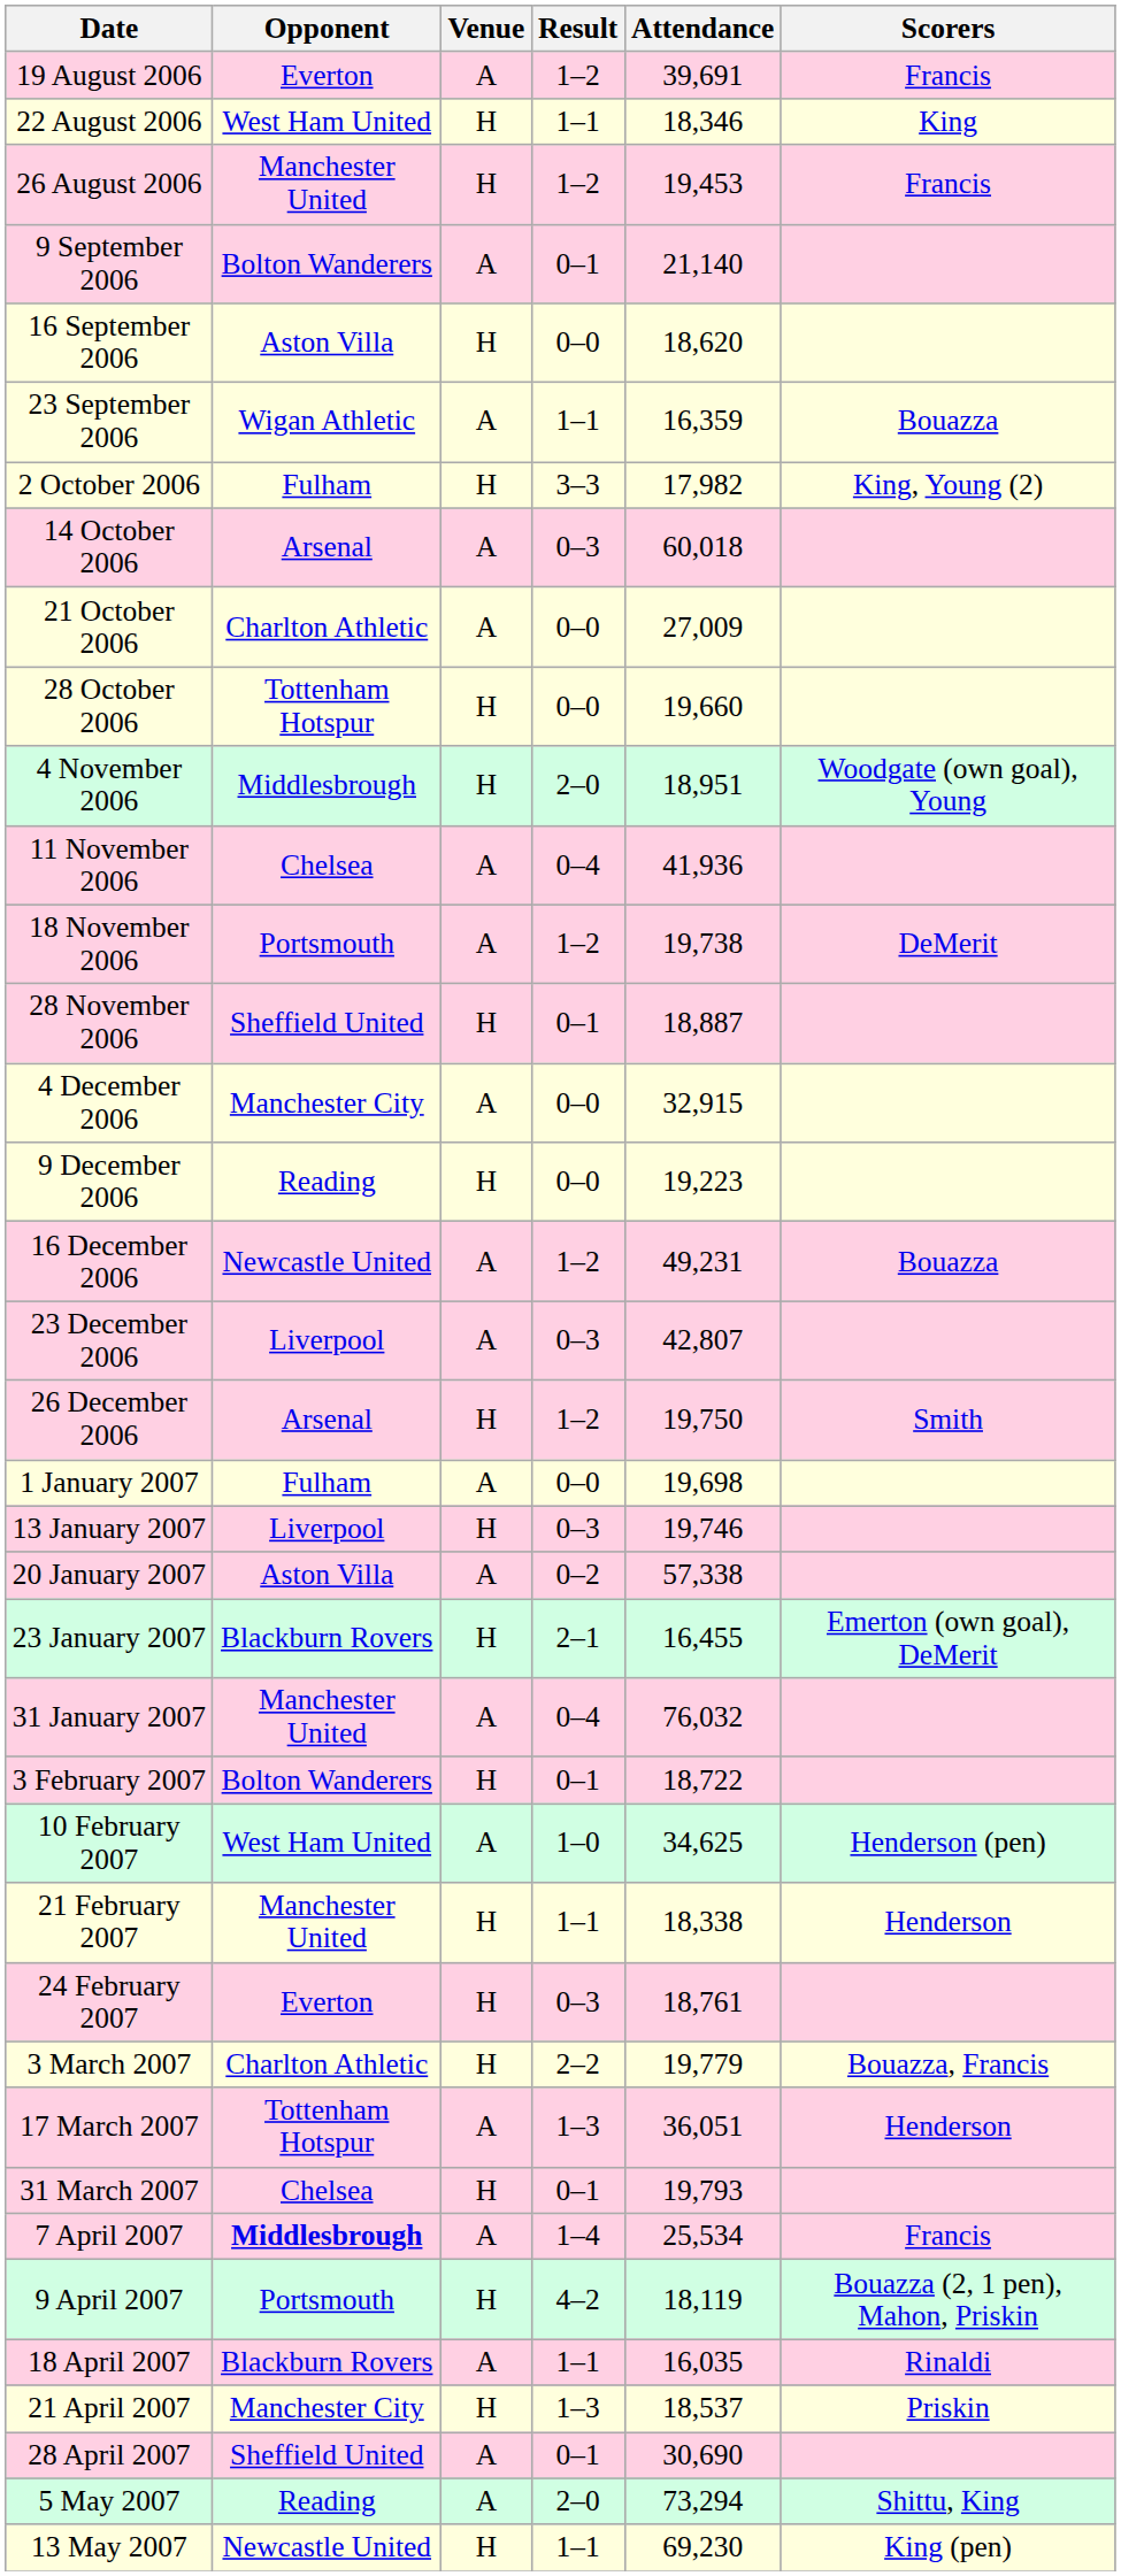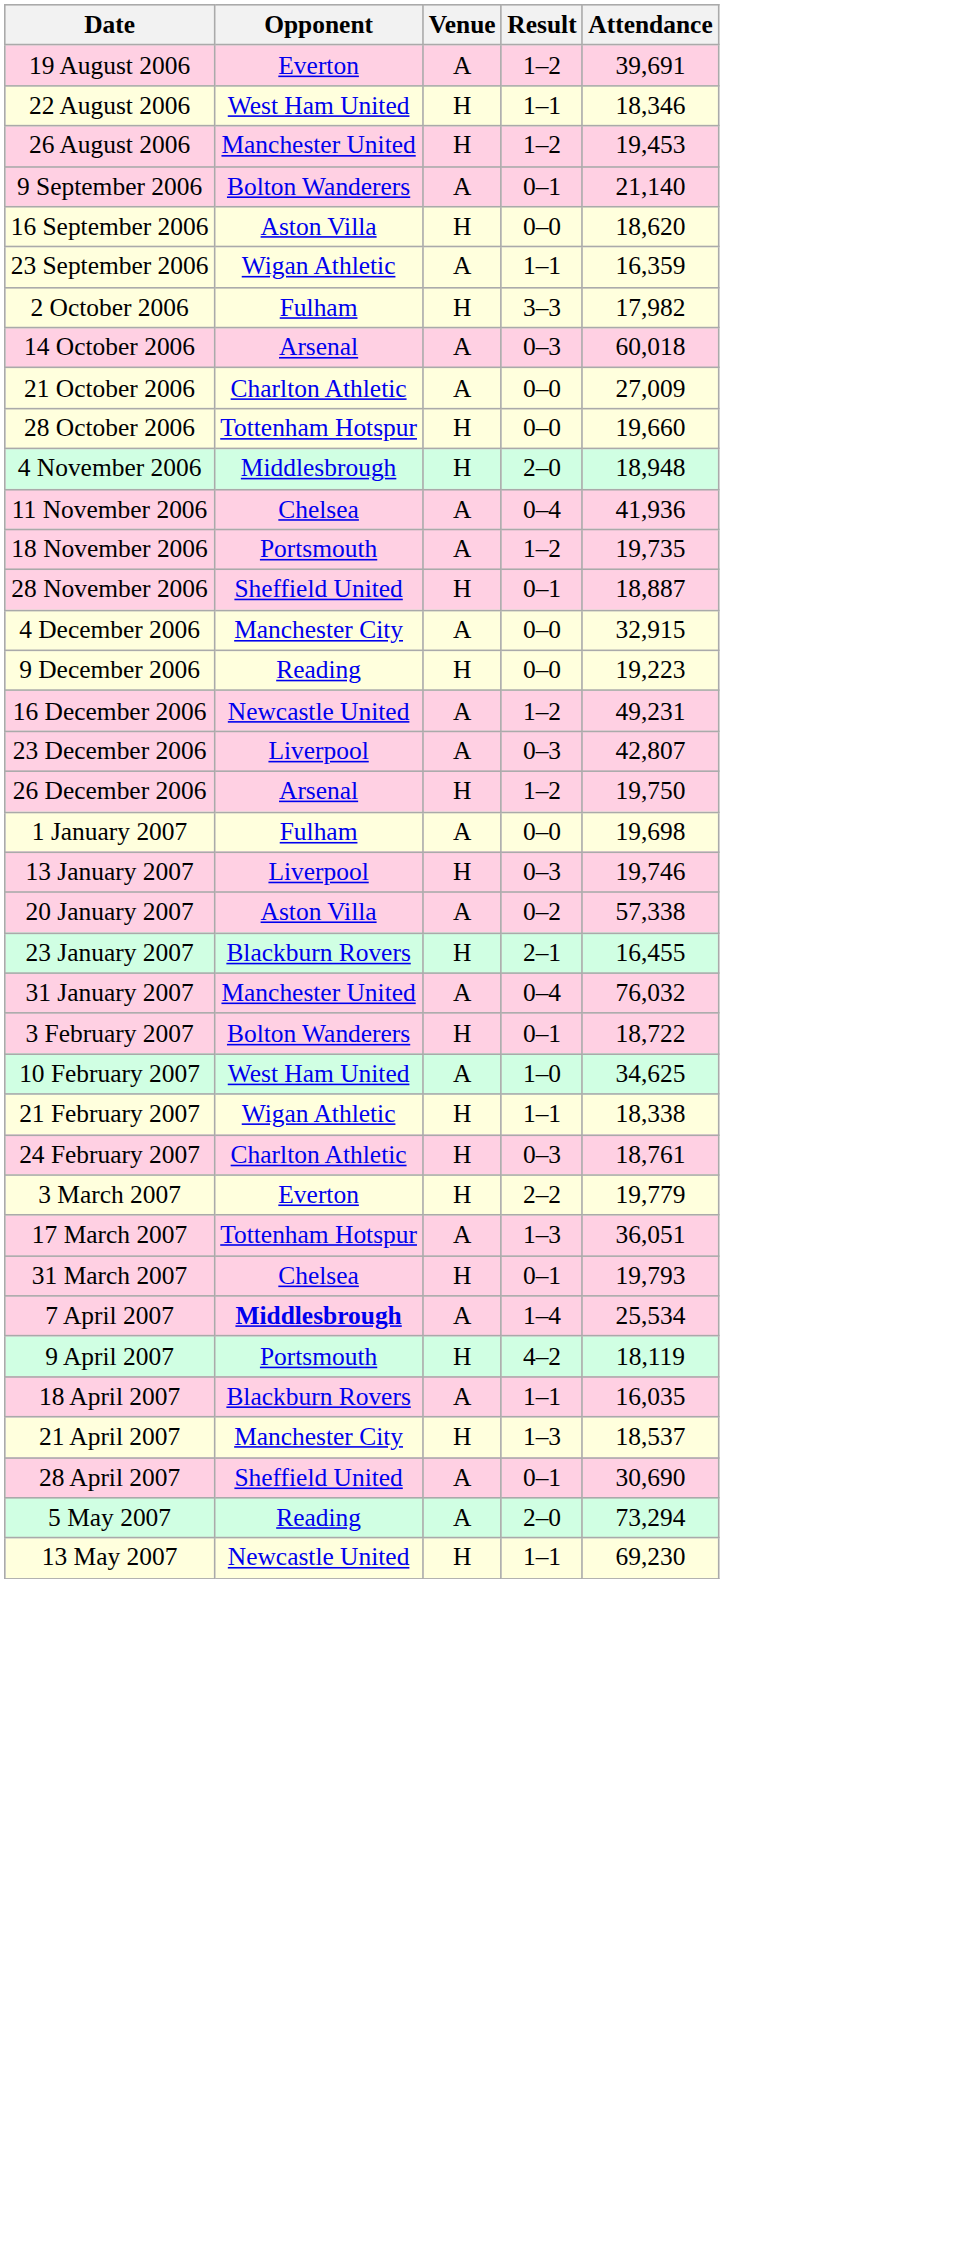 <table class="wikitable sortable" style="font-size:100%; text-align:center">
 <tr>
 <th>Date</th>
 <th>Opponent</th>
 <th>Venue</th>
 <th>Result</th>
 <th>Attendance</th>
-<th>Scorers</th>
 </tr>
 <tr style="background-color: #ffd0e3;">
 <td>19 August 2006</td>
 <td><a href='#'>Everton</a></td>
 <td>A</td>
 <td>1–2</td>
 <td>39,691</td>
-<td><a href='#'>Francis</a></td>
 </tr>
 <tr style="background-color: #ffffdd;">
 <td>22 August 2006</td>
 <td><a href='#'>West Ham United</a></td>
 <td>H</td>
 <td>1–1</td>
 <td>18,346</td>
-<td><a href='#'>King</a></td>
 </tr>
 <tr style="background-color: #ffd0e3;">
 <td>26 August 2006</td>
 <td><a href='#'>Manchester United</a></td>
 <td>H</td>
 <td>1–2</td>
 <td>19,453</td>
-<td><a href='#'>Francis</a></td>
 </tr>
 <tr style="background-color: #ffd0e3;">
 <td>9 September 2006</td>
 <td><a href='#'>Bolton Wanderers</a></td>
 <td>A</td>
 <td>0–1</td>
 <td>21,140</td>
-<td></td>
 </tr>
 <tr style="background-color: #ffffdd;">
 <td>16 September 2006</td>
 <td><a href='#'>Aston Villa</a></td>
 <td>H</td>
 <td>0–0</td>
 <td>18,620</td>
-<td></td>
 </tr>
 <tr style="background-color: #ffffdd;">
 <td>23 September 2006</td>
 <td><a href='#'>Wigan Athletic</a></td>
 <td>A</td>
 <td>1–1</td>
 <td>16,359</td>
-<td><a href='#'>Bouazza</a></td>
 </tr>
 <tr style="background-color: #ffffdd;">
 <td>2 October 2006</td>
 <td><a href='#'>Fulham</a></td>
 <td>H</td>
 <td>3–3</td>
 <td>17,982</td>
-<td><a href='#'>King</a>, <a href='#'>Young</a> (2)</td>
 </tr>
 <tr style="background-color: #ffd0e3;">
 <td>14 October 2006</td>
 <td><a href='#'>Arsenal</a></td>
 <td>A</td>
 <td>0–3</td>
 <td>60,018</td>
-<td></td>
 </tr>
 <tr style="background-color: #ffffdd;">
 <td>21 October 2006</td>
 <td><a href='#'>Charlton Athletic</a></td>
 <td>A</td>
 <td>0–0</td>
 <td>27,009</td>
-<td></td>
 </tr>
 <tr style="background-color: #ffffdd;">
 <td>28 October 2006</td>
 <td><a href='#'>Tottenham Hotspur</a></td>
 <td>H</td>
 <td>0–0</td>
 <td>19,660</td>
-<td></td>
 </tr>
 <tr style="background-color: #d0ffe3;">
 <td>4 November 2006</td>
 <td><a href='#'>Middlesbrough</a></td>
 <td>H</td>
 <td>2–0</td>
-<td>18,951</td>
-<td><a href='#'>Woodgate</a> (own goal), <a href='#'>Young</a></td>
+<td>18,948</td>
 </tr>
 <tr style="background-color: #ffd0e3;">
 <td>11 November 2006</td>
 <td><a href='#'>Chelsea</a></td>
 <td>A</td>
 <td>0–4</td>
 <td>41,936</td>
-<td></td>
 </tr>
 <tr style="background-color: #ffd0e3;">
 <td>18 November 2006</td>
 <td><a href='#'>Portsmouth</a></td>
 <td>A</td>
 <td>1–2</td>
-<td>19,738</td>
-<td><a href='#'>DeMerit</a></td>
+<td>19,735</td>
 </tr>
 <tr style="background-color: #ffd0e3;">
 <td>28 November 2006</td>
 <td><a href='#'>Sheffield United</a></td>
 <td>H</td>
 <td>0–1</td>
 <td>18,887</td>
-<td></td>
 </tr>
 <tr style="background-color: #ffffdd;">
 <td>4 December 2006</td>
 <td><a href='#'>Manchester City</a></td>
 <td>A</td>
 <td>0–0</td>
 <td>32,915</td>
-<td></td>
 </tr>
 <tr style="background-color: #ffffdd;">
 <td>9 December 2006</td>
 <td><a href='#'>Reading</a></td>
 <td>H</td>
 <td>0–0</td>
 <td>19,223</td>
-<td></td>
 </tr>
 <tr style="background-color: #ffd0e3;">
 <td>16 December 2006</td>
 <td><a href='#'>Newcastle United</a></td>
 <td>A</td>
 <td>1–2</td>
 <td>49,231</td>
-<td><a href='#'>Bouazza</a></td>
 </tr>
 <tr style="background-color: #ffd0e3;">
 <td>23 December 2006</td>
 <td><a href='#'>Liverpool</a></td>
 <td>A</td>
 <td>0–3</td>
 <td>42,807</td>
-<td></td>
 </tr>
 <tr style="background-color: #ffd0e3;">
 <td>26 December 2006</td>
 <td><a href='#'>Arsenal</a></td>
 <td>H</td>
 <td>1–2</td>
 <td>19,750</td>
-<td><a href='#'>Smith</a></td>
 </tr>
 <tr style="background-color: #ffffdd;">
 <td>1 January 2007</td>
 <td><a href='#'>Fulham</a></td>
 <td>A</td>
 <td>0–0</td>
 <td>19,698</td>
-<td></td>
 </tr>
 <tr style="background-color: #ffd0e3;">
 <td>13 January 2007</td>
 <td><a href='#'>Liverpool</a></td>
 <td>H</td>
 <td>0–3</td>
 <td>19,746</td>
-<td></td>
 </tr>
 <tr style="background-color: #ffd0e3;">
 <td>20 January 2007</td>
 <td><a href='#'>Aston Villa</a></td>
 <td>A</td>
 <td>0–2</td>
 <td>57,338</td>
-<td></td>
 </tr>
 <tr style="background-color: #d0ffe3;">
 <td>23 January 2007</td>
 <td><a href='#'>Blackburn Rovers</a></td>
 <td>H</td>
 <td>2–1</td>
 <td>16,455</td>
-<td><a href='#'>Emerton</a> (own goal), <a href='#'>DeMerit</a></td>
 </tr>
 <tr style="background-color: #ffd0e3;">
 <td>31 January 2007</td>
 <td><a href='#'>Manchester United</a></td>
 <td>A</td>
 <td>0–4</td>
 <td>76,032</td>
-<td></td>
 </tr>
 <tr style="background-color: #ffd0e3;">
 <td>3 February 2007</td>
 <td><a href='#'>Bolton Wanderers</a></td>
 <td>H</td>
 <td>0–1</td>
 <td>18,722</td>
-<td></td>
 </tr>
 <tr style="background-color: #d0ffe3;">
 <td>10 February 2007</td>
 <td><a href='#'>West Ham United</a></td>
 <td>A</td>
 <td>1–0</td>
 <td>34,625</td>
-<td><a href='#'>Henderson</a> (pen)</td>
 </tr>
 <tr style="background-color: #ffffdd;">
 <td>21 February 2007</td>
-<td><a href='#'>Manchester United</a></td>
+<td><a href='#'>Wigan Athletic</a></td>
 <td>H</td>
 <td>1–1</td>
 <td>18,338</td>
-<td><a href='#'>Henderson</a></td>
 </tr>
 <tr style="background-color: #ffd0e3;">
 <td>24 February 2007</td>
-<td><a href='#'>Everton</a></td>
+<td><a href='#'>Charlton Athletic</a></td>
 <td>H</td>
 <td>0–3</td>
 <td>18,761</td>
-<td></td>
 </tr>
 <tr style="background-color: #ffffdd;">
 <td>3 March 2007</td>
-<td><a href='#'>Charlton Athletic</a></td>
+<td><a href='#'>Everton</a></td>
 <td>H</td>
 <td>2–2</td>
 <td>19,779</td>
-<td><a href='#'>Bouazza</a>, <a href='#'>Francis</a></td>
 </tr>
 <tr style="background-color: #ffd0e3;">
 <td>17 March 2007</td>
 <td><a href='#'>Tottenham Hotspur</a></td>
 <td>A</td>
 <td>1–3</td>
 <td>36,051</td>
-<td><a href='#'>Henderson</a></td>
 </tr>
 <tr style="background-color: #ffd0e3;">
 <td>31 March 2007</td>
 <td><a href='#'>Chelsea</a></td>
 <td>H</td>
 <td>0–1</td>
 <td>19,793</td>
-<td></td>
 </tr>
 <tr style="background-color: #ffd0e3;">
 <td>7 April 2007</td>
 <td><strong><a href='#'>Middlesbrough</a></strong></td>
 <td>A</td>
 <td>1–4</td>
 <td>25,534</td>
-<td><a href='#'>Francis</a></td>
 </tr>
 <tr style="background-color: #d0ffe3;">
 <td>9 April 2007</td>
 <td><a href='#'>Portsmouth</a></td>
 <td>H</td>
 <td>4–2</td>
 <td>18,119</td>
-<td><a href='#'>Bouazza</a> (2, 1 pen), <a href='#'>Mahon</a>, <a href='#'>Priskin</a></td>
 </tr>
 <tr style="background-color: #ffd0e3;">
 <td>18 April 2007</td>
 <td><a href='#'>Blackburn Rovers</a></td>
 <td>A</td>
 <td>1–1</td>
 <td>16,035</td>
-<td><a href='#'>Rinaldi</a></td>
 </tr>
 <tr style="background-color: #ffffdd;">
 <td>21 April 2007</td>
 <td><a href='#'>Manchester City</a></td>
 <td>H</td>
 <td>1–3</td>
 <td>18,537</td>
-<td><a href='#'>Priskin</a></td>
 </tr>
 <tr style="background-color: #ffd0e3;">
 <td>28 April 2007</td>
 <td><a href='#'>Sheffield United</a></td>
 <td>A</td>
 <td>0–1</td>
 <td>30,690</td>
-<td></td>
 </tr>
 <tr style="background-color: #d0ffe3;">
 <td>5 May 2007</td>
 <td><a href='#'>Reading</a></td>
 <td>A</td>
 <td>2–0</td>
 <td>73,294</td>
-<td><a href='#'>Shittu</a>, <a href='#'>King</a></td>
 </tr>
 <tr style="background-color: #ffffdd;">
 <td>13 May 2007</td>
 <td><a href='#'>Newcastle United</a></td>
 <td>H</td>
 <td>1–1</td>
 <td>69,230</td>
-<td><a href='#'>King</a> (pen)</td>
 </tr>
 </table>
